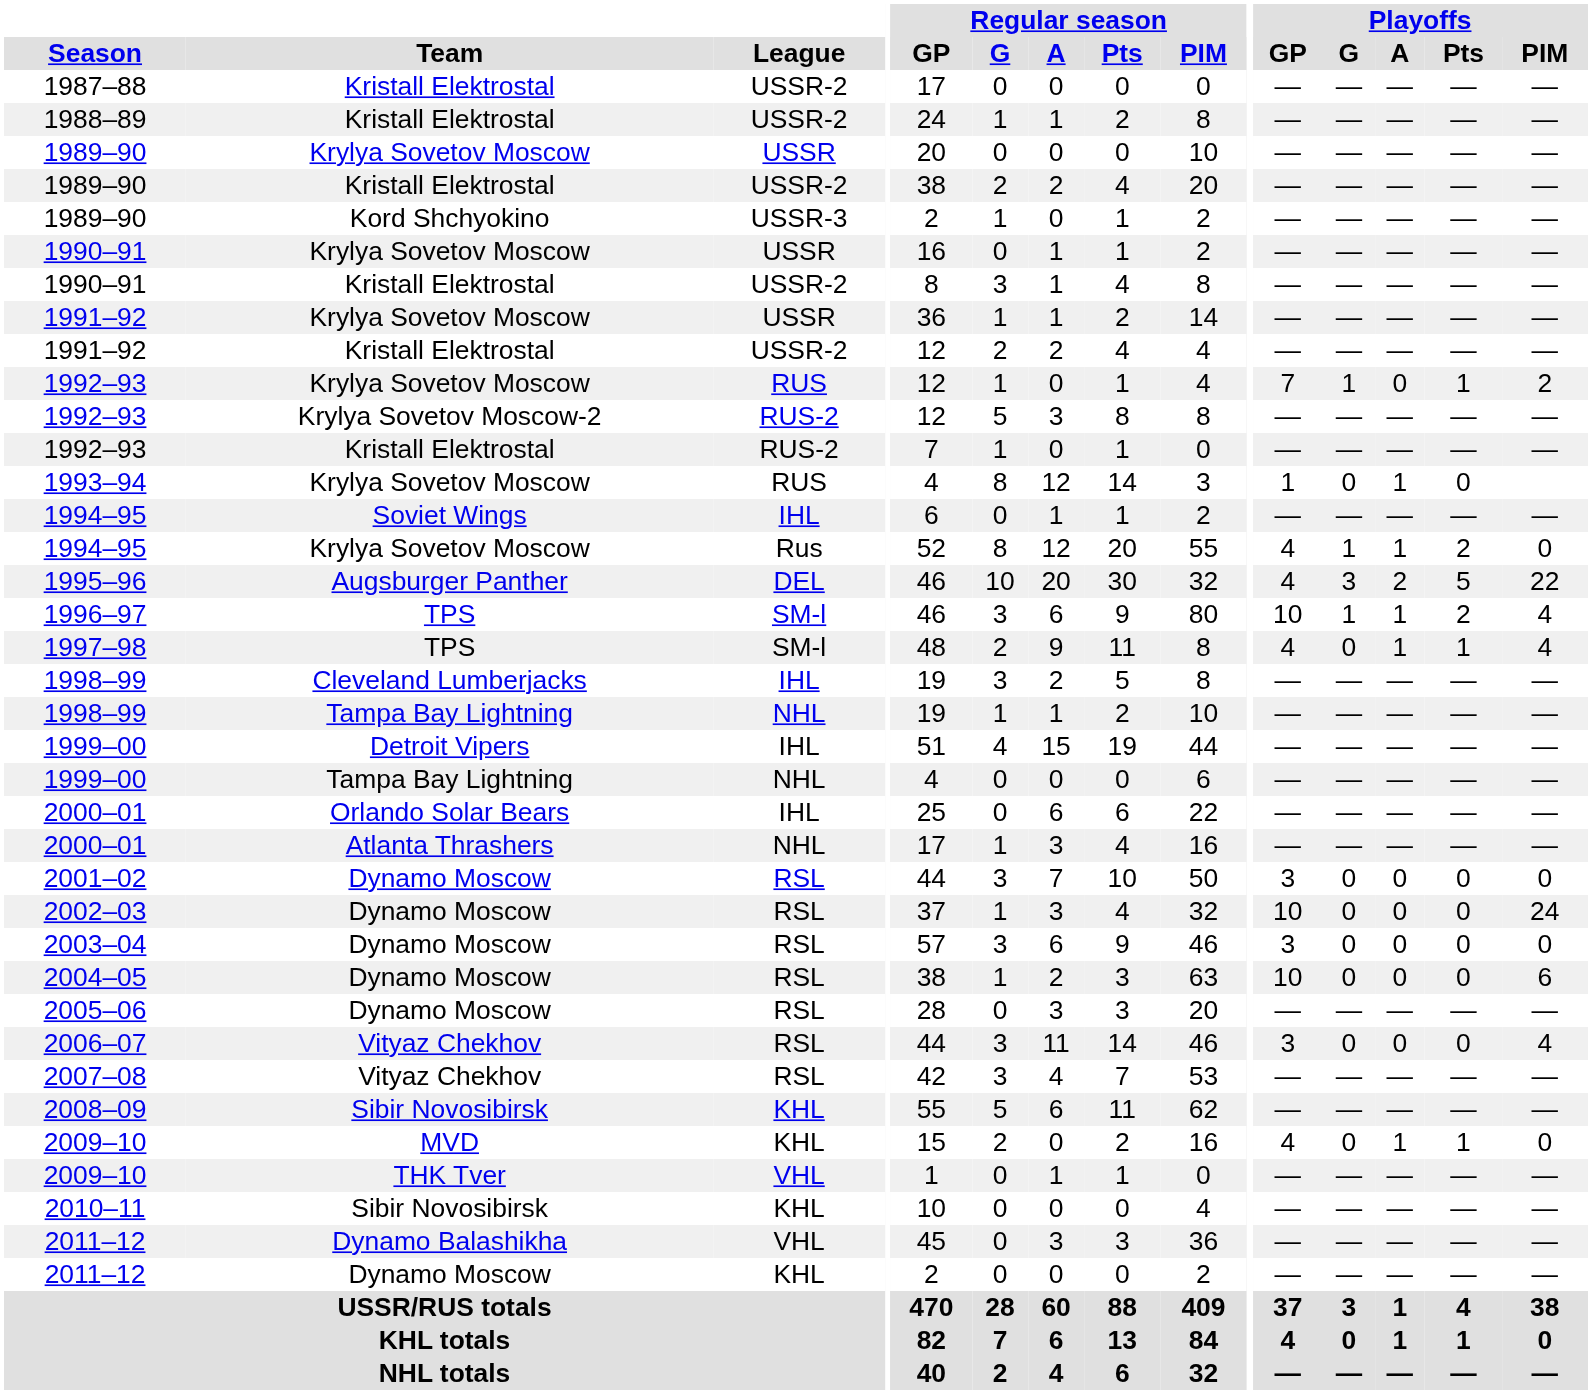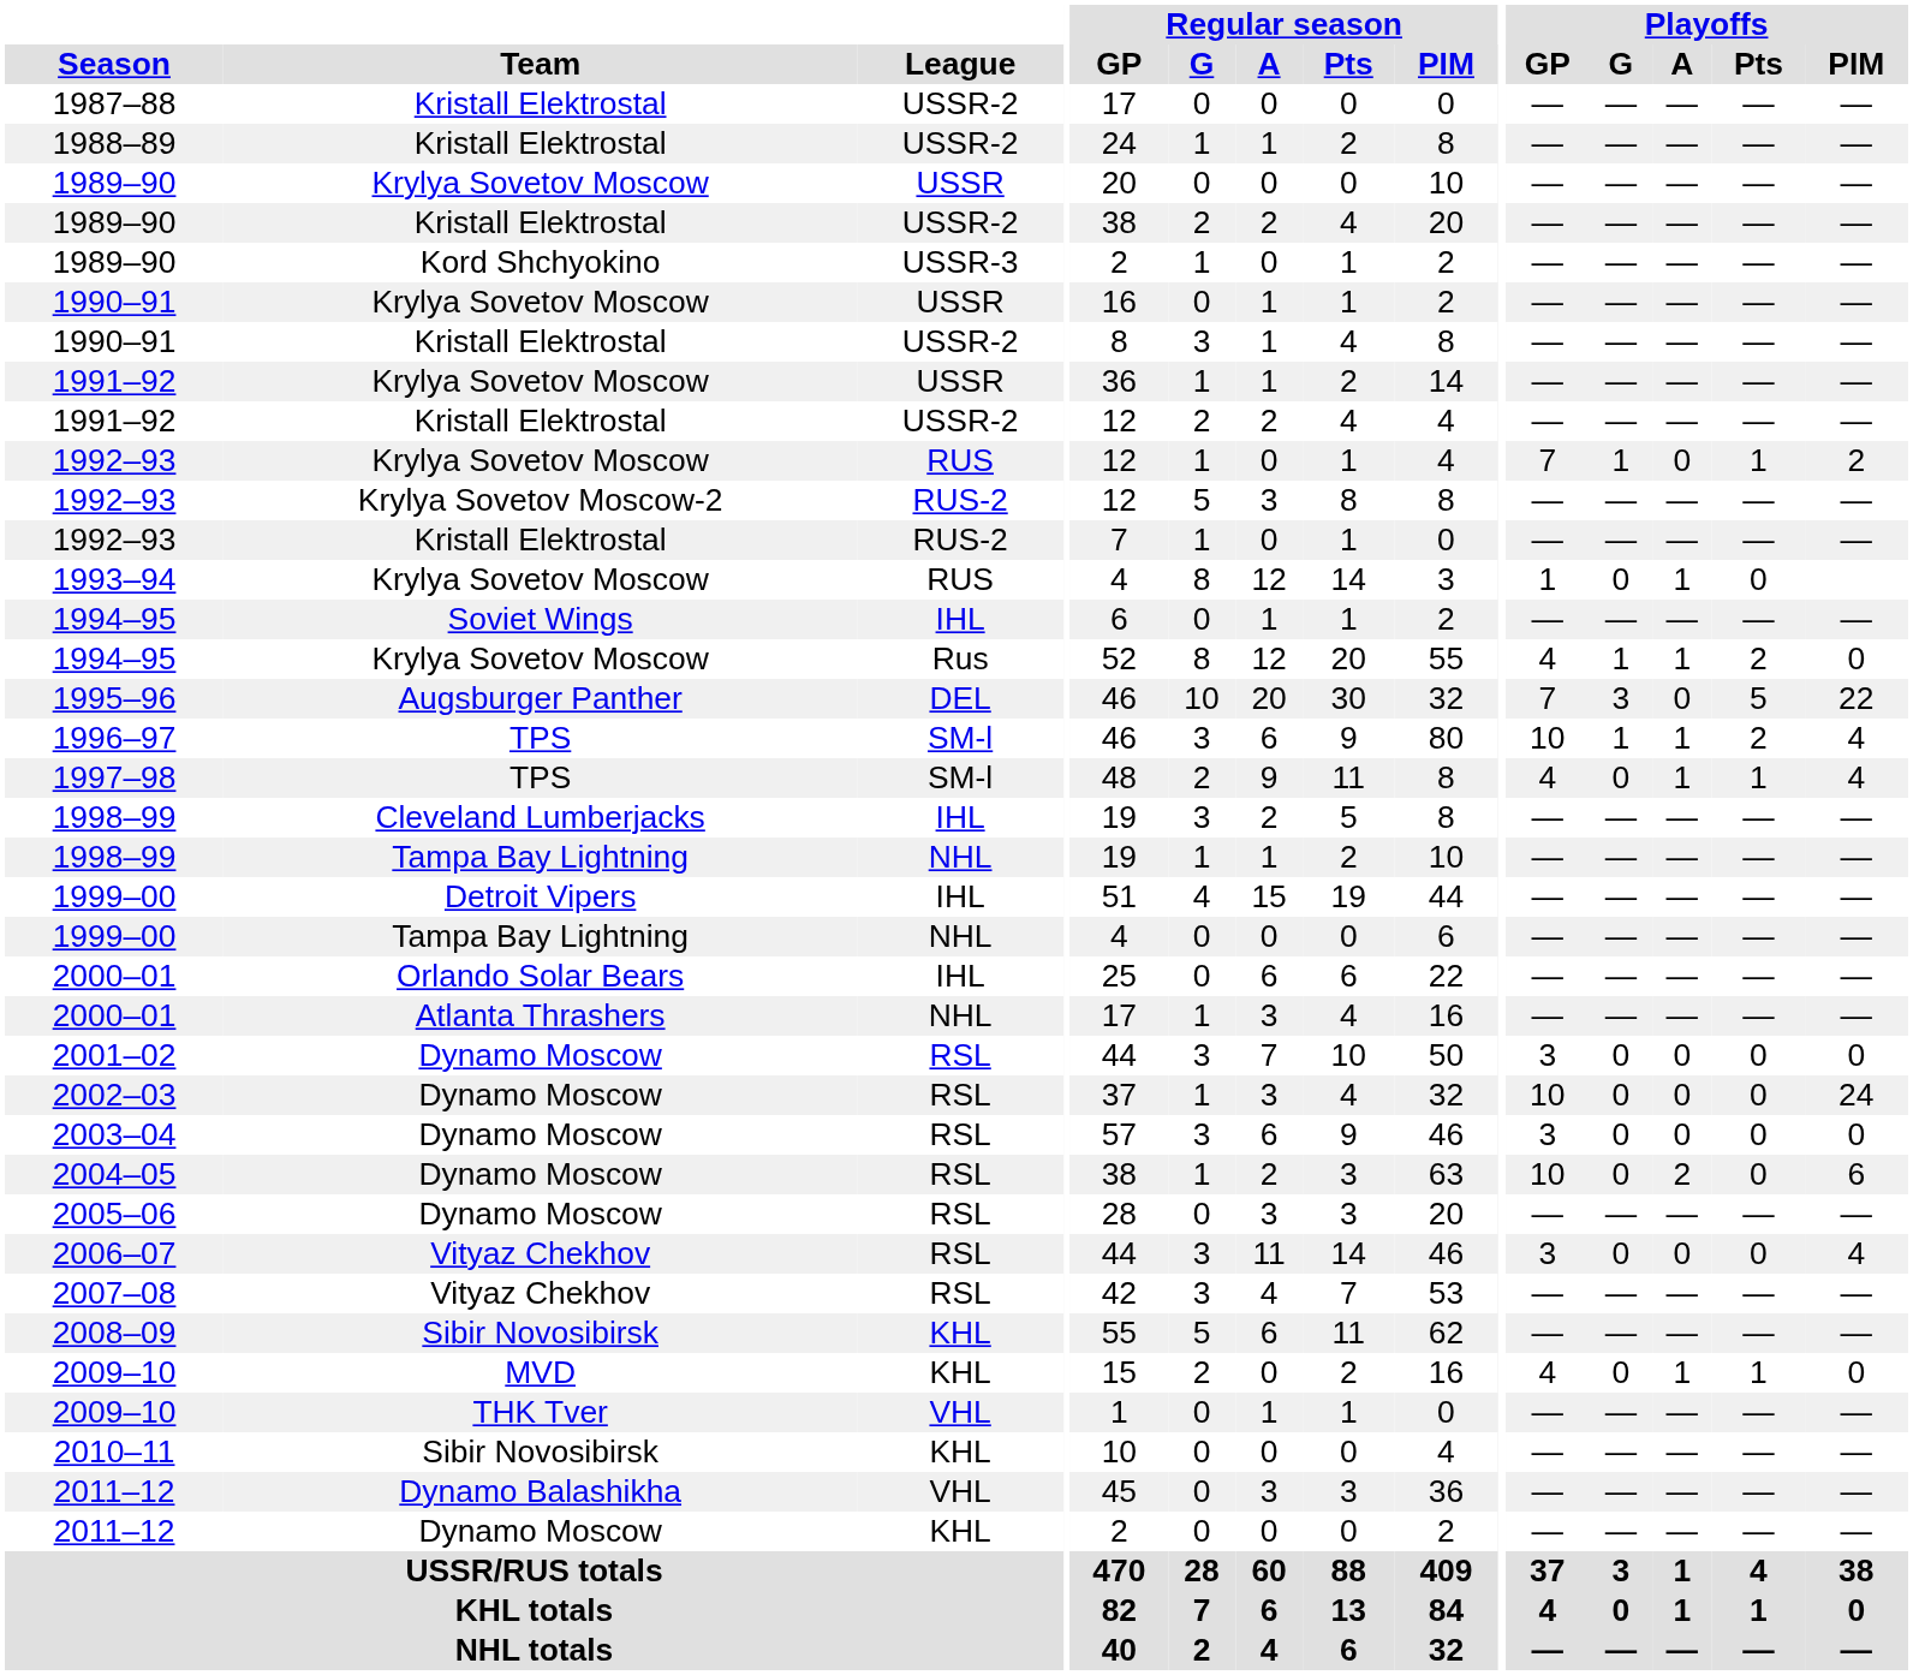 <table border="0" cellpadding="1" cellspacing="0" style="text-align:center; width:60em">
 <tr bgcolor="#e0e0e0">
 <th colspan="3" bgcolor="#ffffff"></th>
 <th rowspan="100" bgcolor="#ffffff"></th>
 <th colspan="5"><a href='#'>Regular season</a></th>
 <th rowspan="100" bgcolor="#ffffff"></th>
 <th colspan="5"><a href='#'>Playoffs</a></th>
 </tr>
 <tr bgcolor="#e0e0e0">
 <th><a href='#'>Season</a></th>
 <th>Team</th>
 <th>League</th>
 <th>GP</th>
 <th><a href='#'>G</a></th>
 <th><a href='#'>A</a></th>
 <th><a href='#'>Pts</a></th>
 <th><a href='#'>PIM</a></th>
 <th>GP</th>
 <th>G</th>
 <th>A</th>
 <th>Pts</th>
 <th>PIM</th>
 </tr>
 <tr>
 <td>1987–88</td>
 <td><a href='#'>Kristall Elektrostal</a></td>
 <td>USSR-2</td>
 <td>17</td>
 <td>0</td>
 <td>0</td>
 <td>0</td>
 <td>0</td>
 <td>—</td>
 <td>—</td>
 <td>—</td>
 <td>—</td>
 <td>—</td>
 </tr>
 <tr bgcolor="#f0f0f0">
 <td>1988–89</td>
 <td>Kristall Elektrostal</td>
 <td>USSR-2</td>
 <td>24</td>
 <td>1</td>
 <td>1</td>
 <td>2</td>
 <td>8</td>
 <td>—</td>
 <td>—</td>
 <td>—</td>
 <td>—</td>
 <td>—</td>
 </tr>
 <tr>
 <td><a href='#'>1989–90</a></td>
 <td><a href='#'>Krylya Sovetov Moscow</a></td>
 <td><a href='#'>USSR</a></td>
 <td>20</td>
 <td>0</td>
 <td>0</td>
 <td>0</td>
 <td>10</td>
 <td>—</td>
 <td>—</td>
 <td>—</td>
 <td>—</td>
 <td>—</td>
 </tr>
 <tr bgcolor="#f0f0f0">
 <td>1989–90</td>
 <td>Kristall Elektrostal</td>
 <td>USSR-2</td>
 <td>38</td>
 <td>2</td>
 <td>2</td>
 <td>4</td>
 <td>20</td>
 <td>—</td>
 <td>—</td>
 <td>—</td>
 <td>—</td>
 <td>—</td>
 </tr>
 <tr>
 <td>1989–90</td>
 <td>Kord Shchyokino</td>
 <td>USSR-3</td>
 <td>2</td>
 <td>1</td>
 <td>0</td>
 <td>1</td>
 <td>2</td>
 <td>—</td>
 <td>—</td>
 <td>—</td>
 <td>—</td>
 <td>—</td>
 </tr>
 <tr bgcolor="#f0f0f0">
 <td><a href='#'>1990–91</a></td>
 <td>Krylya Sovetov Moscow</td>
 <td>USSR</td>
 <td>16</td>
 <td>0</td>
 <td>1</td>
 <td>1</td>
 <td>2</td>
 <td>—</td>
 <td>—</td>
 <td>—</td>
 <td>—</td>
 <td>—</td>
 </tr>
 <tr>
 <td>1990–91</td>
 <td>Kristall Elektrostal</td>
 <td>USSR-2</td>
 <td>8</td>
 <td>3</td>
 <td>1</td>
 <td>4</td>
 <td>8</td>
 <td>—</td>
 <td>—</td>
 <td>—</td>
 <td>—</td>
 <td>—</td>
 </tr>
 <tr bgcolor="#f0f0f0">
 <td><a href='#'>1991–92</a></td>
 <td>Krylya Sovetov Moscow</td>
 <td>USSR</td>
 <td>36</td>
 <td>1</td>
 <td>1</td>
 <td>2</td>
 <td>14</td>
 <td>—</td>
 <td>—</td>
 <td>—</td>
 <td>—</td>
 <td>—</td>
 </tr>
 <tr>
 <td>1991–92</td>
 <td>Kristall Elektrostal</td>
 <td>USSR-2</td>
 <td>12</td>
 <td>2</td>
 <td>2</td>
 <td>4</td>
 <td>4</td>
 <td>—</td>
 <td>—</td>
 <td>—</td>
 <td>—</td>
 <td>—</td>
 </tr>
 <tr bgcolor="#f0f0f0">
 <td><a href='#'>1992–93</a></td>
 <td>Krylya Sovetov Moscow</td>
 <td><a href='#'>RUS</a></td>
 <td>12</td>
 <td>1</td>
 <td>0</td>
 <td>1</td>
 <td>4</td>
 <td>7</td>
 <td>1</td>
 <td>0</td>
 <td>1</td>
 <td>2</td>
 </tr>
 <tr>
 <td><a href='#'>1992–93</a></td>
 <td>Krylya Sovetov Moscow-2</td>
 <td><a href='#'>RUS-2</a></td>
 <td>12</td>
 <td>5</td>
 <td>3</td>
 <td>8</td>
 <td>8</td>
 <td>—</td>
 <td>—</td>
 <td>—</td>
 <td>—</td>
 <td>—</td>
 </tr>
 <tr bgcolor="#f0f0f0">
 <td>1992–93</td>
 <td>Kristall Elektrostal</td>
 <td>RUS-2</td>
 <td>7</td>
 <td>1</td>
 <td>0</td>
 <td>1</td>
 <td>0</td>
 <td>—</td>
 <td>—</td>
 <td>—</td>
 <td>—</td>
 <td>—</td>
 </tr>
 <tr>
 <td><a href='#'>1993–94</a></td>
 <td>Krylya Sovetov Moscow</td>
 <td>RUS</td>
 <td 43>4</td>
 <td>8</td>
 <td>12</td>
 <td>14</td>
 <td>3</td>
 <td>1</td>
 <td>0</td>
 <td>1</td>
 <td>0</td>
 </tr>
 <tr bgcolor="#f0f0f0">
 <td><a href='#'>1994–95</a></td>
 <td><a href='#'>Soviet Wings</a></td>
 <td><a href='#'>IHL</a></td>
 <td>6</td>
 <td>0</td>
 <td>1</td>
 <td>1</td>
 <td>2</td>
 <td>—</td>
 <td>—</td>
 <td>—</td>
 <td>—</td>
 <td>—</td>
 </tr>
 <tr>
 <td><a href='#'>1994–95</a></td>
 <td>Krylya Sovetov Moscow</td>
 <td>Rus</td>
 <td>52</td>
 <td>8</td>
 <td>12</td>
 <td>20</td>
 <td>55</td>
 <td>4</td>
 <td>1</td>
 <td>1</td>
 <td>2</td>
 <td>0</td>
 </tr>
 <tr bgcolor="#f0f0f0">
 <td><a href='#'>1995–96</a></td>
 <td><a href='#'>Augsburger Panther</a></td>
 <td><a href='#'>DEL</a></td>
 <td>46</td>
 <td>10</td>
 <td>20</td>
 <td>30</td>
 <td>32</td>
-<td>4</td>
+<td>7</td>
 <td>3</td>
-<td>2</td>
+<td>0</td>
 <td>5</td>
 <td>22</td>
 </tr>
 <tr>
 <td><a href='#'>1996–97</a></td>
 <td><a href='#'>TPS</a></td>
 <td><a href='#'>SM-l</a></td>
 <td>46</td>
 <td>3</td>
 <td>6</td>
 <td>9</td>
 <td>80</td>
 <td>10</td>
 <td>1</td>
 <td>1</td>
 <td>2</td>
 <td>4</td>
 </tr>
 <tr bgcolor="#f0f0f0">
 <td><a href='#'>1997–98</a></td>
 <td>TPS</td>
 <td>SM-l</td>
 <td>48</td>
 <td>2</td>
 <td>9</td>
 <td>11</td>
 <td>8</td>
 <td>4</td>
 <td>0</td>
 <td>1</td>
 <td>1</td>
 <td>4</td>
 </tr>
 <tr>
 <td><a href='#'>1998–99</a></td>
 <td><a href='#'>Cleveland Lumberjacks</a></td>
 <td><a href='#'>IHL</a></td>
 <td>19</td>
 <td>3</td>
 <td>2</td>
 <td>5</td>
 <td>8</td>
 <td>—</td>
 <td>—</td>
 <td>—</td>
 <td>—</td>
 <td>—</td>
 </tr>
 <tr bgcolor="#f0f0f0">
 <td><a href='#'>1998–99</a></td>
 <td><a href='#'>Tampa Bay Lightning</a></td>
 <td><a href='#'>NHL</a></td>
 <td>19</td>
 <td>1</td>
 <td>1</td>
 <td>2</td>
 <td>10</td>
 <td>—</td>
 <td>—</td>
 <td>—</td>
 <td>—</td>
 <td>—</td>
 </tr>
 <tr>
 <td><a href='#'>1999–00</a></td>
 <td><a href='#'>Detroit Vipers</a></td>
 <td>IHL</td>
 <td>51</td>
 <td>4</td>
 <td>15</td>
 <td>19</td>
 <td>44</td>
 <td>—</td>
 <td>—</td>
 <td>—</td>
 <td>—</td>
 <td>—</td>
 </tr>
 <tr bgcolor="#f0f0f0">
 <td><a href='#'>1999–00</a></td>
 <td>Tampa Bay Lightning</td>
 <td>NHL</td>
 <td>4</td>
 <td>0</td>
 <td>0</td>
 <td>0</td>
 <td>6</td>
 <td>—</td>
 <td>—</td>
 <td>—</td>
 <td>—</td>
 <td>—</td>
 </tr>
 <tr>
 <td><a href='#'>2000–01</a></td>
 <td><a href='#'>Orlando Solar Bears</a></td>
 <td>IHL</td>
 <td>25</td>
 <td>0</td>
 <td>6</td>
 <td>6</td>
 <td>22</td>
 <td>—</td>
 <td>—</td>
 <td>—</td>
 <td>—</td>
 <td>—</td>
 </tr>
 <tr bgcolor="#f0f0f0">
 <td><a href='#'>2000–01</a></td>
 <td><a href='#'>Atlanta Thrashers</a></td>
 <td>NHL</td>
 <td>17</td>
 <td>1</td>
 <td>3</td>
 <td>4</td>
 <td>16</td>
 <td>—</td>
 <td>—</td>
 <td>—</td>
 <td>—</td>
 <td>—</td>
 </tr>
 <tr>
 <td><a href='#'>2001–02</a></td>
 <td><a href='#'>Dynamo Moscow</a></td>
 <td><a href='#'>RSL</a></td>
 <td>44</td>
 <td>3</td>
 <td>7</td>
 <td>10</td>
 <td>50</td>
 <td>3</td>
 <td>0</td>
 <td>0</td>
 <td>0</td>
 <td>0</td>
 </tr>
 <tr bgcolor="#f0f0f0">
 <td><a href='#'>2002–03</a></td>
 <td>Dynamo Moscow</td>
 <td>RSL</td>
 <td>37</td>
 <td>1</td>
 <td>3</td>
 <td>4</td>
 <td>32</td>
 <td>10</td>
 <td>0</td>
 <td>0</td>
 <td>0</td>
 <td>24</td>
 </tr>
 <tr>
 <td><a href='#'>2003–04</a></td>
 <td>Dynamo Moscow</td>
 <td>RSL</td>
 <td>57</td>
 <td>3</td>
 <td>6</td>
 <td>9</td>
 <td>46</td>
 <td>3</td>
 <td>0</td>
 <td>0</td>
 <td>0</td>
 <td>0</td>
 </tr>
 <tr bgcolor="#f0f0f0">
 <td><a href='#'>2004–05</a></td>
 <td>Dynamo Moscow</td>
 <td>RSL</td>
 <td>38</td>
 <td>1</td>
 <td>2</td>
 <td>3</td>
 <td>63</td>
 <td>10</td>
 <td>0</td>
-<td>0</td>
+<td>2</td>
 <td>0</td>
 <td>6</td>
 </tr>
 <tr>
 <td><a href='#'>2005–06</a></td>
 <td>Dynamo Moscow</td>
 <td>RSL</td>
 <td>28</td>
 <td>0</td>
 <td>3</td>
 <td>3</td>
 <td>20</td>
 <td>—</td>
 <td>—</td>
 <td>—</td>
 <td>—</td>
 <td>—</td>
 </tr>
 <tr bgcolor="#f0f0f0">
 <td><a href='#'>2006–07</a></td>
 <td><a href='#'>Vityaz Chekhov</a></td>
 <td>RSL</td>
 <td>44</td>
 <td>3</td>
 <td>11</td>
 <td>14</td>
 <td>46</td>
 <td>3</td>
 <td>0</td>
 <td>0</td>
 <td>0</td>
 <td>4</td>
 </tr>
 <tr>
 <td><a href='#'>2007–08</a></td>
 <td>Vityaz Chekhov</td>
 <td>RSL</td>
 <td>42</td>
 <td>3</td>
 <td>4</td>
 <td>7</td>
 <td>53</td>
 <td>—</td>
 <td>—</td>
 <td>—</td>
 <td>—</td>
 <td>—</td>
 </tr>
 <tr bgcolor="#f0f0f0">
 <td><a href='#'>2008–09</a></td>
 <td><a href='#'>Sibir Novosibirsk</a></td>
 <td><a href='#'>KHL</a></td>
 <td>55</td>
 <td>5</td>
 <td>6</td>
 <td>11</td>
 <td>62</td>
 <td>—</td>
 <td>—</td>
 <td>—</td>
 <td>—</td>
 <td>—</td>
 </tr>
 <tr>
 <td><a href='#'>2009–10</a></td>
 <td><a href='#'>MVD</a></td>
 <td>KHL</td>
 <td>15</td>
 <td>2</td>
 <td>0</td>
 <td>2</td>
 <td>16</td>
 <td>4</td>
 <td>0</td>
 <td>1</td>
 <td>1</td>
 <td>0</td>
 </tr>
 <tr bgcolor="#f0f0f0">
 <td><a href='#'>2009–10</a></td>
 <td><a href='#'>THK Tver</a></td>
 <td><a href='#'>VHL</a></td>
 <td>1</td>
 <td>0</td>
 <td>1</td>
 <td>1</td>
 <td>0</td>
 <td>—</td>
 <td>—</td>
 <td>—</td>
 <td>—</td>
 <td>—</td>
 </tr>
 <tr>
 <td><a href='#'>2010–11</a></td>
 <td>Sibir Novosibirsk</td>
 <td>KHL</td>
 <td>10</td>
 <td>0</td>
 <td>0</td>
 <td>0</td>
 <td>4</td>
 <td>—</td>
 <td>—</td>
 <td>—</td>
 <td>—</td>
 <td>—</td>
 </tr>
 <tr bgcolor="#f0f0f0">
 <td><a href='#'>2011–12</a></td>
 <td><a href='#'>Dynamo Balashikha</a></td>
 <td>VHL</td>
 <td>45</td>
 <td>0</td>
 <td>3</td>
 <td>3</td>
 <td>36</td>
 <td>—</td>
 <td>—</td>
 <td>—</td>
 <td>—</td>
 <td>—</td>
 </tr>
 <tr>
 <td><a href='#'>2011–12</a></td>
 <td>Dynamo Moscow</td>
 <td>KHL</td>
 <td>2</td>
 <td>0</td>
 <td>0</td>
 <td>0</td>
 <td>2</td>
 <td>—</td>
 <td>—</td>
 <td>—</td>
 <td>—</td>
 <td>—</td>
 </tr>
 <tr bgcolor="#e0e0e0">
 <th colspan="3">USSR/RUS totals</th>
 <th>470</th>
 <th>28</th>
 <th>60</th>
 <th>88</th>
 <th>409</th>
 <th>37</th>
 <th>3</th>
 <th>1</th>
 <th>4</th>
 <th>38</th>
 </tr>
 <tr bgcolor="#e0e0e0">
 <th colspan="3">KHL totals</th>
 <th>82</th>
 <th>7</th>
 <th>6</th>
 <th>13</th>
 <th>84</th>
 <th>4</th>
 <th>0</th>
 <th>1</th>
 <th>1</th>
 <th>0</th>
 </tr>
 <tr bgcolor="#e0e0e0">
 <th colspan="3">NHL totals</th>
 <th>40</th>
 <th>2</th>
 <th>4</th>
 <th>6</th>
 <th>32</th>
 <th>—</th>
 <th>—</th>
 <th>—</th>
 <th>—</th>
 <th>—</th>
 </tr>
 </table>
